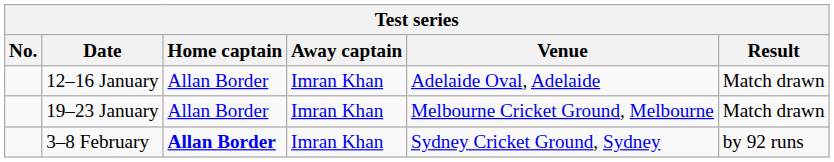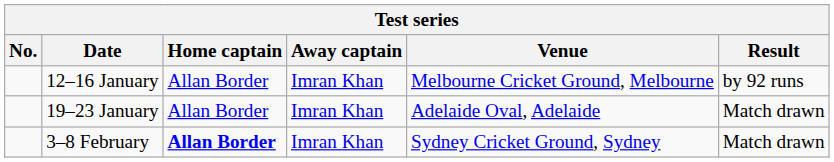 <table class="wikitable">
 <tr>
 <th colspan="9">Test series</th>
 </tr>
 <tr>
 <th>No.</th>
 <th>Date</th>
 <th>Home captain</th>
 <th>Away captain</th>
 <th>Venue</th>
 <th>Result</th>
 </tr>
 <tr>
 <td></td>
 <td>12–16 January</td>
 <td><a href='#'>Allan Border</a></td>
 <td><a href='#'>Imran Khan</a></td>
-<td><a href='#'>Adelaide Oval</a>, <a href='#'>Adelaide</a></td>
-<td>Match drawn</td>
+<td><a href='#'>Melbourne Cricket Ground</a>, <a href='#'>Melbourne</a></td>
+<td> by 92 runs</td>
 </tr>
 <tr>
 <td></td>
 <td>19–23 January</td>
 <td><a href='#'>Allan Border</a></td>
 <td><a href='#'>Imran Khan</a></td>
-<td><a href='#'>Melbourne Cricket Ground</a>, <a href='#'>Melbourne</a></td>
+<td><a href='#'>Adelaide Oval</a>, <a href='#'>Adelaide</a></td>
 <td>Match drawn</td>
 </tr>
 <tr>
 <td></td>
 <td>3–8 February</td>
 <td><strong><a href='#'>Allan Border</a></strong></td>
 <td><a href='#'>Imran Khan</a></td>
 <td><a href='#'>Sydney Cricket Ground</a>, <a href='#'>Sydney</a></td>
-<td> by 92 runs</td>
+<td>Match drawn</td>
 </tr>
 </table>
